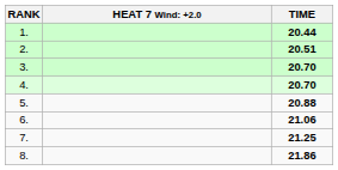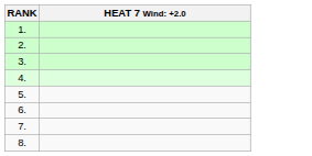 <table class="wikitable" style="border-collapse: collapse; font-size: 90%;">
 <tr>
 <th>RANK</th>
 <th style="width: 20em">HEAT 7 <small>Wind: +2.0</small></th>
-<th style="width: 5em">TIME</th>
 </tr>
 <tr style="background:#ccffcc;">
 <td align="center">1.</td>
 <td></td>
-<td align="center"><strong>20.44</strong></td>
 </tr>
 <tr style="background:#ccffcc;">
 <td align="center">2.</td>
 <td></td>
-<td align="center"><strong>20.51</strong></td>
 </tr>
 <tr style="background:#ccffcc;">
 <td align="center">3.</td>
 <td></td>
-<td align="center"><strong>20.70</strong></td>
 </tr>
 <tr style="background:#ddffdd;">
 <td align="center">4.</td>
 <td></td>
-<td align="center"><strong>20.70</strong></td>
 </tr>
 <tr>
 <td align="center">5.</td>
 <td></td>
-<td align="center"><strong>20.88</strong></td>
 </tr>
 <tr>
 <td align="center">6.</td>
 <td></td>
-<td align="center"><strong>21.06</strong></td>
 </tr>
 <tr>
 <td align="center">7.</td>
 <td></td>
-<td align="center"><strong>21.25</strong></td>
 </tr>
 <tr>
 <td align="center">8.</td>
 <td></td>
-<td align="center"><strong>21.86</strong></td>
 </tr>
 </table>
